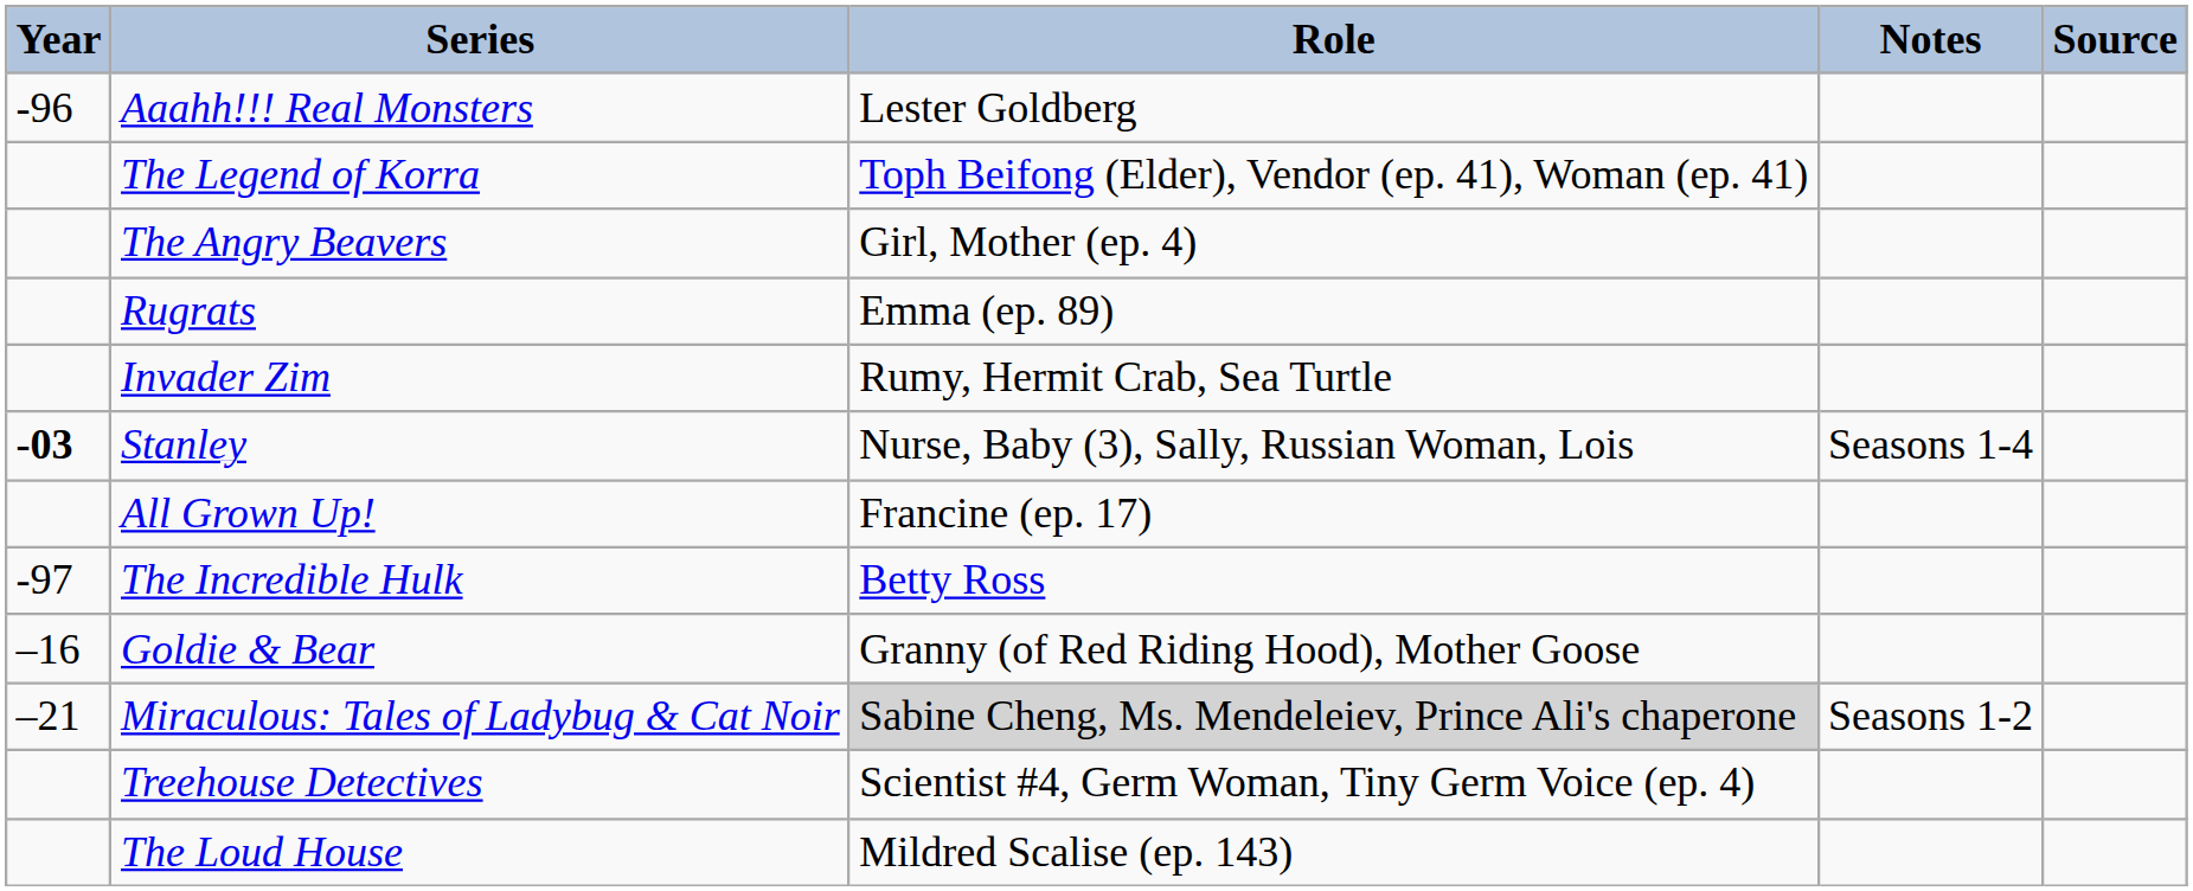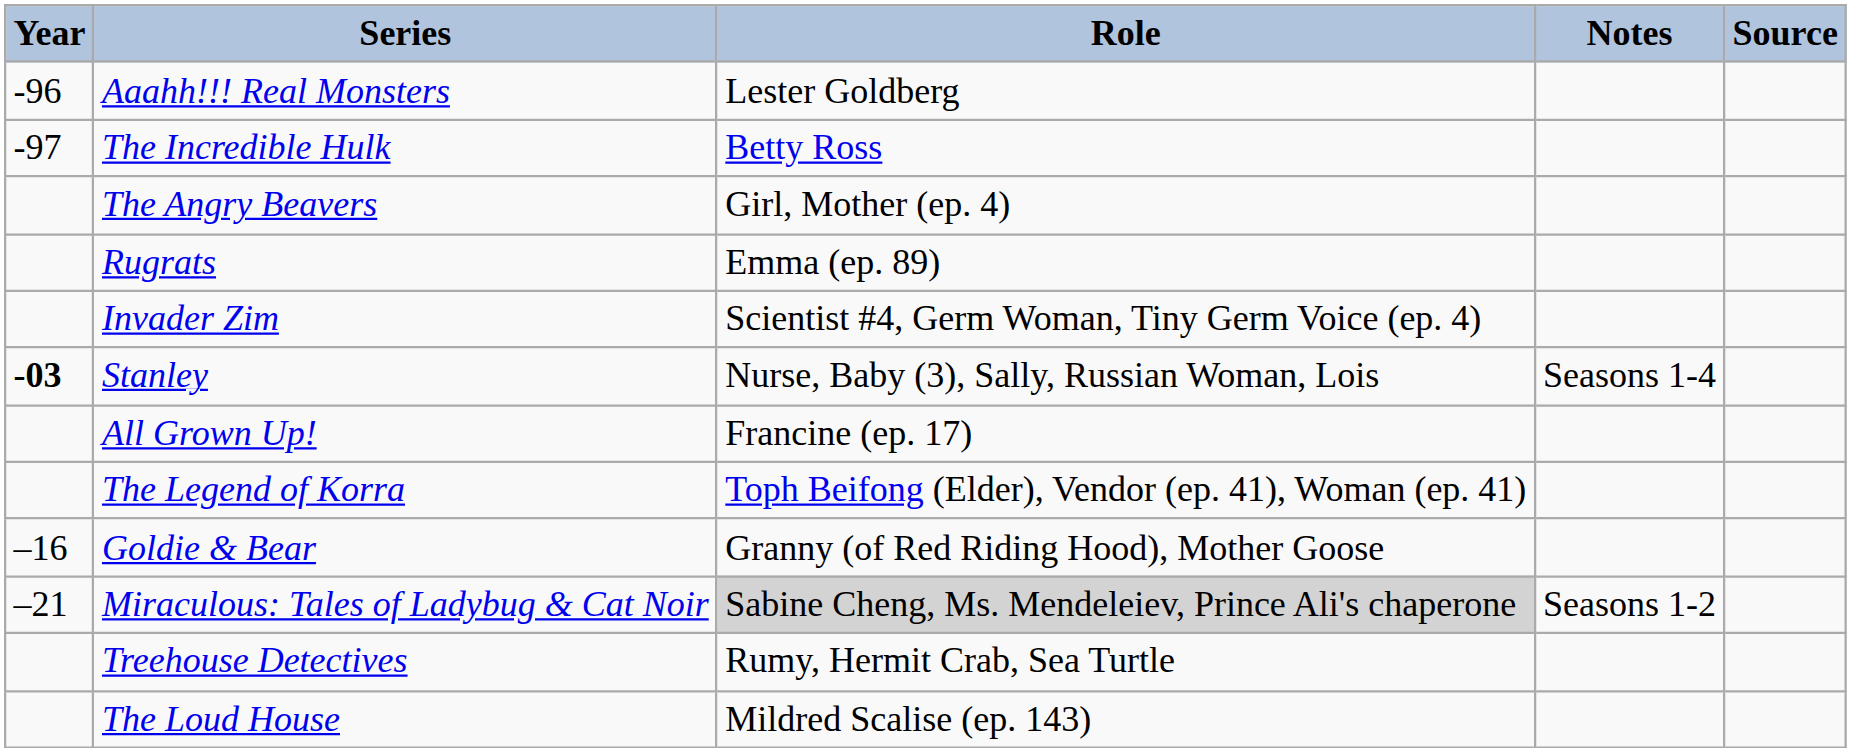 <table class="wikitable sortable plainrowheaders">
 <tr>
 <th style="background:#b0c4de;">Year</th>
 <th style="background:#b0c4de;">Series</th>
 <th style="background:#b0c4de;">Role</th>
 <th style="background:#b0c4de;" class="unsortable">Notes</th>
 <th style="background:#b0c4de;" class="unsortable">Source</th>
 </tr>
 <tr>
 <td>-96</td>
 <td><em><a href='#'>Aaahh!!! Real Monsters</a></em></td>
 <td>Lester Goldberg</td>
 <td></td>
 <td></td>
 </tr>
 <tr>
-<td></td>
-<td><em><a href='#'>The Legend of Korra</a></em></td>
-<td><a href='#'>Toph Beifong</a> (Elder), Vendor (ep. 41), Woman (ep. 41)</td>
+<td>-97</td>
+<td><em><a href='#'>The Incredible Hulk</a></em></td>
+<td><a href='#'>Betty Ross</a></td>
 <td></td>
 <td></td>
 </tr>
 <tr>
 <td></td>
 <td><em><a href='#'>The Angry Beavers</a></em></td>
 <td>Girl, Mother (ep. 4)</td>
 <td></td>
 <td></td>
 </tr>
 <tr>
 <td></td>
 <td><em><a href='#'>Rugrats</a></em></td>
 <td>Emma (ep. 89)</td>
 <td></td>
 <td></td>
 </tr>
 <tr>
 <td></td>
 <td><em><a href='#'>Invader Zim</a></em></td>
-<td>Rumy, Hermit Crab, Sea Turtle</td>
+<td>Scientist #4, Germ Woman, Tiny Germ Voice (ep. 4)</td>
 <td></td>
 <td></td>
 </tr>
 <tr>
 <td><strong>-03</strong></td>
 <td><em><a href='#'>Stanley</a></em></td>
 <td>Nurse, Baby (3), Sally, Russian Woman, Lois</td>
 <td>Seasons 1-4</td>
 <td></td>
 </tr>
 <tr>
 <td></td>
 <td><em><a href='#'>All Grown Up!</a></em></td>
 <td>Francine (ep. 17)</td>
 <td></td>
 <td></td>
 </tr>
 <tr>
-<td>-97</td>
-<td><em><a href='#'>The Incredible Hulk</a></em></td>
-<td><a href='#'>Betty Ross</a></td>
+<td></td>
+<td><em><a href='#'>The Legend of Korra</a></em></td>
+<td><a href='#'>Toph Beifong</a> (Elder), Vendor (ep. 41), Woman (ep. 41)</td>
 <td></td>
 <td></td>
 </tr>
 <tr>
 <td>–16</td>
 <td><em><a href='#'>Goldie & Bear</a></em></td>
 <td>Granny (of Red Riding Hood), Mother Goose</td>
 <td></td>
 <td></td>
 </tr>
 <tr>
 <td>–21</td>
 <td><em><a href='#'>Miraculous: Tales of Ladybug & Cat Noir</a></em></td>
 <td style="background: lightgrey;">Sabine Cheng, Ms. Mendeleiev, Prince Ali's chaperone</td>
 <td>Seasons 1-2</td>
 <td></td>
 </tr>
 <tr>
 <td></td>
 <td><em><a href='#'>Treehouse Detectives</a></em></td>
-<td>Scientist #4, Germ Woman, Tiny Germ Voice (ep. 4)</td>
+<td>Rumy, Hermit Crab, Sea Turtle</td>
 <td></td>
 <td></td>
 </tr>
 <tr>
 <td></td>
 <td><em><a href='#'>The Loud House</a></em></td>
 <td>Mildred Scalise (ep. 143)</td>
 <td></td>
 <td></td>
 </tr>
 </table>
